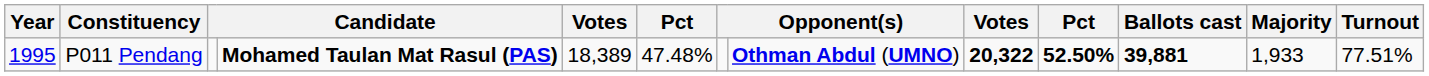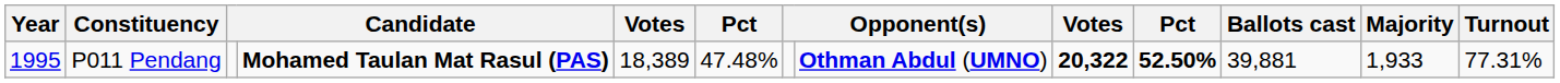 <table class="wikitable" style="margin:0.5em ; font-size:95%">
 <tr>
 <th>Year</th>
 <th>Constituency</th>
 <th colspan=2>Candidate</th>
 <th>Votes</th>
 <th>Pct</th>
 <th colspan=2>Opponent(s)</th>
 <th>Votes</th>
 <th>Pct</th>
 <th>Ballots cast</th>
 <th>Majority</th>
 <th>Turnout</th>
 </tr>
 <tr>
 <td><a href='#'>1995</a></td>
 <td>P011 <a href='#'>Pendang</a></td>
 <td></td>
 <td><strong>Mohamed Taulan Mat Rasul (<a href='#'>PAS</a>)</strong></td>
 <td align=right>18,389</td>
 <td>47.48%</td>
 <td></td>
 <td><strong><a href='#'>Othman Abdul</a></strong> (<a href='#'><strong>UMNO</strong></a>)</td>
 <td align=right><strong>20,322</strong></td>
 <td><strong>52.50%</strong></td>
-<td><strong>39,881</strong></td>
+<td>39,881</td>
 <td>1,933</td>
-<td>77.51%</td>
+<td>77.31%</td>
 </tr>
 </table>
